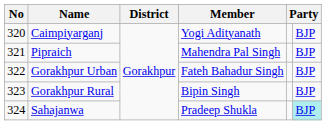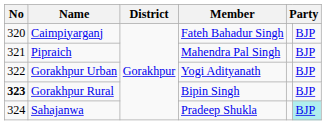 <table class="wikitable">
 <tr>
 <th>No</th>
 <th>Name</th>
 <th>District</th>
 <th>Member</th>
 <th colspan=2>Party</th>
 </tr>
 <tr>
 <td>320</td>
 <td><a href='#'>Caimpiyarganj</a></td>
 <td rowspan=5><a href='#'>Gorakhpur</a></td>
-<td><a href='#'>Yogi Adityanath</a></td>
+<td><a href='#'>Fateh Bahadur Singh</a></td>
 <td style=background-color:></td>
 <td><a href='#'>BJP</a></td>
 </tr>
 <tr>
 <td>321</td>
 <td><a href='#'>Pipraich</a></td>
 <td><a href='#'>Mahendra Pal Singh</a></td>
 <td style=background-color:></td>
 <td><a href='#'>BJP</a></td>
 </tr>
 <tr>
 <td>322</td>
 <td><a href='#'>Gorakhpur Urban</a></td>
-<td><a href='#'>Fateh Bahadur Singh</a></td>
+<td><a href='#'>Yogi Adityanath</a></td>
 <td style=background-color:></td>
 <td><a href='#'>BJP</a></td>
 </tr>
 <tr>
-<td>323</td>
+<td><strong>323</strong></td>
 <td><a href='#'>Gorakhpur Rural</a></td>
 <td><a href='#'>Bipin Singh</a></td>
 <td style=background-color:></td>
 <td><a href='#'>BJP</a></td>
 </tr>
 <tr>
 <td>324</td>
 <td><a href='#'>Sahajanwa</a></td>
 <td><a href='#'>Pradeep Shukla</a></td>
 <td style=background-color:></td>
 <td style="background: paleturquoise;"><a href='#'>BJP</a></td>
 </tr>
 </table>
